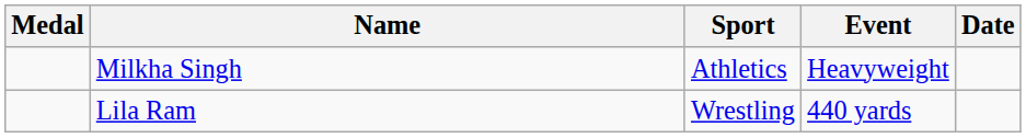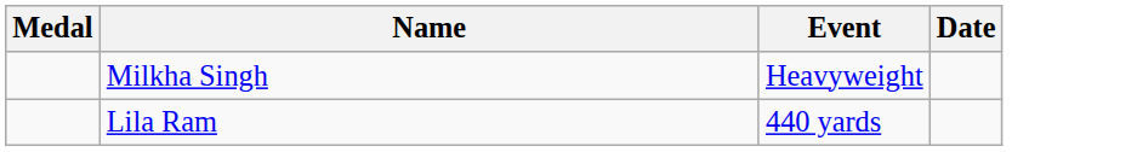 <table class="wikitable sortable">
 <tr>
 <th>Medal</th>
 <th width=350px>Name</th>
-<th>Sport</th>
 <th>Event</th>
 <th>Date</th>
 </tr>
 <tr>
 <td></td>
 <td><a href='#'>Milkha Singh</a></td>
-<td><a href='#'>Athletics</a></td>
 <td><a href='#'>Heavyweight</a></td>
 <td></td>
 </tr>
 <tr>
 <td></td>
 <td><a href='#'>Lila Ram</a></td>
-<td><a href='#'>Wrestling</a></td>
 <td><a href='#'>440 yards</a></td>
 <td></td>
 </tr>
 </table>
